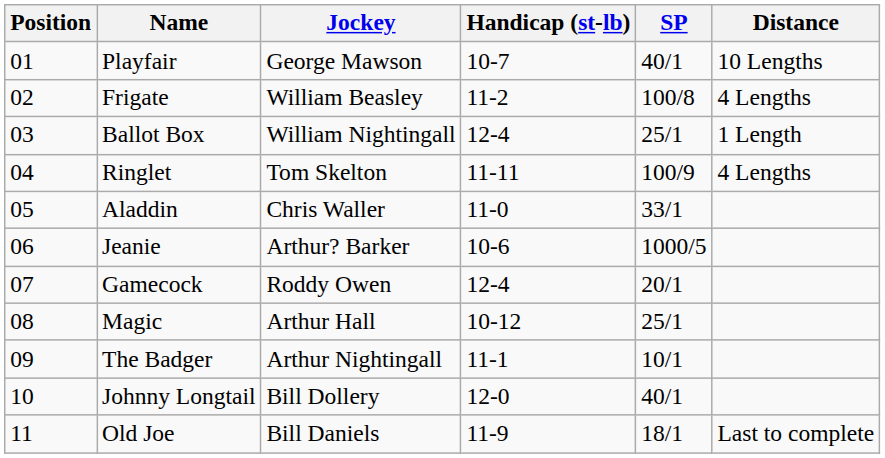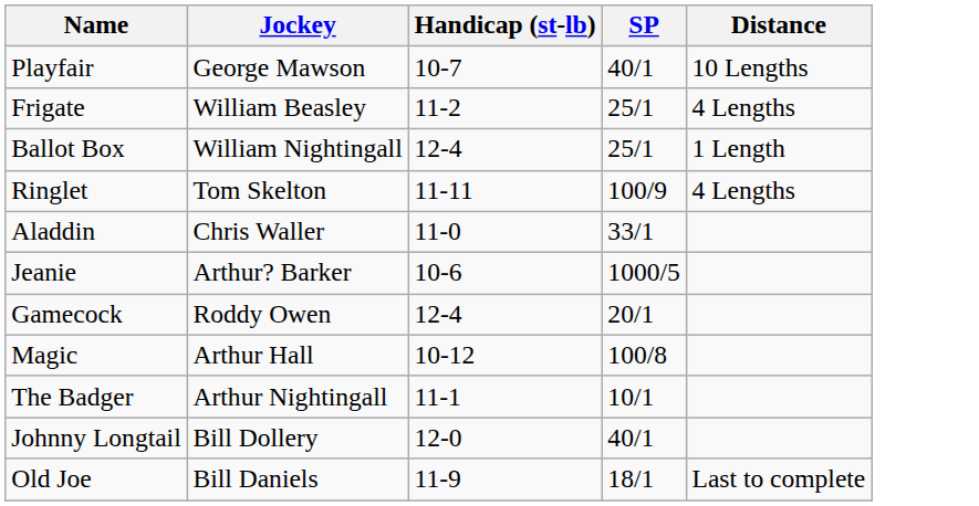 <table class="wikitable sortable">
 <tr>
-<th data-sort-type="number">Position</th>
 <th>Name</th>
 <th><a href='#'>Jockey</a></th>
 <th>Handicap (<a href='#'>st</a>-<a href='#'>lb</a>)</th>
 <th><a href='#'>SP</a></th>
 <th>Distance</th>
 </tr>
 <tr>
-<td>01</td>
 <td>Playfair</td>
 <td>George Mawson</td>
 <td>10-7</td>
 <td>40/1</td>
 <td>10 Lengths</td>
 </tr>
 <tr>
-<td>02</td>
 <td>Frigate</td>
 <td>William Beasley</td>
 <td>11-2</td>
-<td>100/8</td>
+<td>25/1</td>
 <td>4 Lengths</td>
 </tr>
 <tr>
-<td>03</td>
 <td>Ballot Box</td>
 <td>William Nightingall</td>
 <td>12-4</td>
 <td>25/1</td>
 <td>1 Length</td>
 </tr>
 <tr>
-<td>04</td>
 <td>Ringlet</td>
 <td>Tom Skelton</td>
 <td>11-11</td>
 <td>100/9</td>
 <td>4 Lengths</td>
 </tr>
 <tr>
-<td>05</td>
 <td>Aladdin</td>
 <td>Chris Waller</td>
 <td>11-0</td>
 <td>33/1</td>
 <td></td>
 </tr>
 <tr>
-<td>06</td>
 <td>Jeanie</td>
 <td>Arthur? Barker</td>
 <td>10-6</td>
 <td>1000/5</td>
 <td></td>
 </tr>
 <tr>
-<td>07</td>
 <td>Gamecock</td>
 <td>Roddy Owen</td>
 <td>12-4</td>
 <td>20/1</td>
 <td></td>
 </tr>
 <tr>
-<td>08</td>
 <td>Magic</td>
 <td>Arthur Hall</td>
 <td>10-12</td>
-<td>25/1</td>
+<td>100/8</td>
 <td></td>
 </tr>
 <tr>
-<td>09</td>
 <td>The Badger</td>
 <td>Arthur Nightingall</td>
 <td>11-1</td>
 <td>10/1</td>
 <td></td>
 </tr>
 <tr>
-<td>10</td>
 <td>Johnny Longtail</td>
 <td>Bill Dollery</td>
 <td>12-0</td>
 <td>40/1</td>
 <td></td>
 </tr>
 <tr>
-<td>11</td>
 <td>Old Joe</td>
 <td>Bill Daniels</td>
 <td>11-9</td>
 <td>18/1</td>
 <td>Last to complete</td>
 </tr>
 </table>
